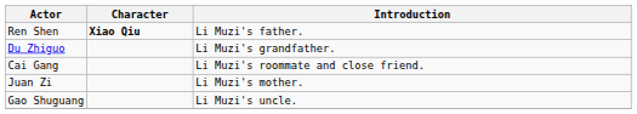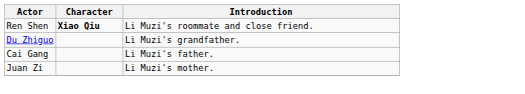 <table class="wikitable">
 <tr>
 <th style="width:13%">Actor</th>
 <th style="width:17%">Character</th>
 <th>Introduction</th>
 </tr>
 <tr>
 <td>Ren Shen</td>
 <td><strong>Xiao Qiu</strong></td>
-<td>Li Muzi's father.</td>
+<td>Li Muzi's roommate and close friend.</td>
 </tr>
 <tr>
 <td><a href='#'>Du Zhiguo</a></td>
 <td></td>
 <td>Li Muzi's grandfather.</td>
 </tr>
 <tr>
 <td>Cai Gang</td>
 <td></td>
-<td>Li Muzi's roommate and close friend.</td>
+<td>Li Muzi's father.</td>
 </tr>
 <tr>
 <td>Juan Zi</td>
 <td></td>
 <td>Li Muzi's mother.</td>
 </tr>
 <tr>
-<td>Gao Shuguang</td>
-<td></td>
-<td>Li Muzi's uncle.</td>
-</tr>
-<tr>
 </tr>
 </table>
